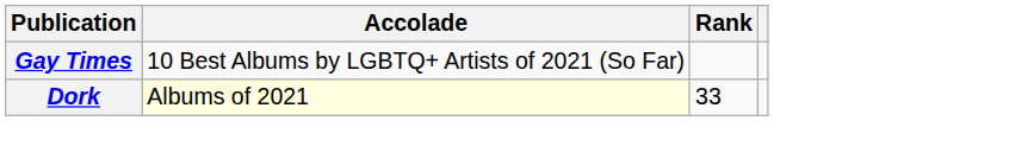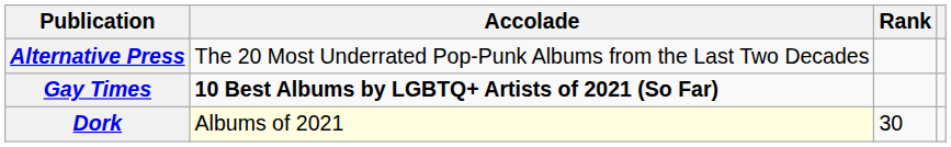 <table class="wikitable plainrowheaders">
 <tr>
 <th>Publication</th>
 <th>Accolade</th>
 <th>Rank</th>
 <th class="unsortable"></th>
 </tr>
 <tr>
+<th scope="row"><em><a href='#'>Alternative Press</a></em></th>
+<td>The 20 Most Underrated Pop-Punk Albums from the Last Two Decades</td>
+<td></td>
+<td></td>
+</tr>
+<tr>
 <th scope="row"><em><a href='#'>Gay Times</a></em></th>
-<td>10 Best Albums by LGBTQ+ Artists of 2021 (So Far)</td>
+<td><strong>10 Best Albums by LGBTQ+ Artists of 2021 (So Far)</strong></td>
 <td></td>
 <td></td>
 </tr>
 <tr>
 <th scope="row"><em><a href='#'>Dork</a></em></th>
 <td style="background: lightyellow;">Albums of 2021</td>
-<td>33</td>
+<td>30</td>
 <td></td>
 </tr>
 </table>
